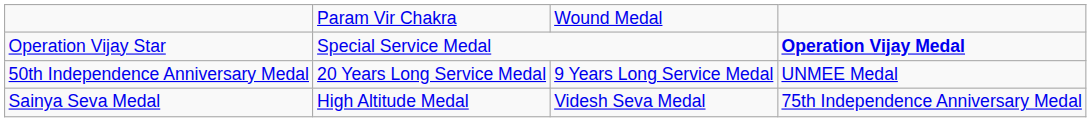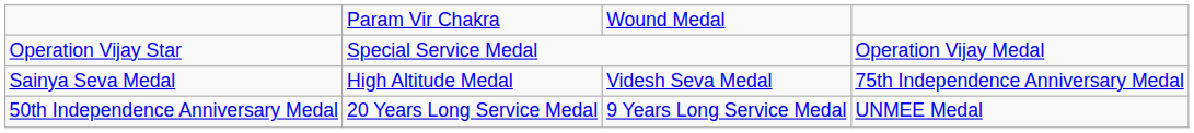 <table class="wikitable">
 <tr>
 <td></td>
 <td><a href='#'>Param Vir Chakra</a></td>
 <td><a href='#'>Wound Medal</a></td>
 <td></td>
 </tr>
 <tr>
 <td><a href='#'>Operation Vijay Star</a></td>
 <td colspan="2"><a href='#'>Special Service Medal</a></td>
-<td><strong><a href='#'>Operation Vijay Medal</a></strong></td>
+<td><a href='#'>Operation Vijay Medal</a></td>
+</tr>
+<tr>
+<td><a href='#'>Sainya Seva Medal</a></td>
+<td><a href='#'>High Altitude Medal</a></td>
+<td><a href='#'>Videsh Seva Medal</a></td>
+<td><a href='#'>75th Independence Anniversary Medal</a></td>
 </tr>
 <tr>
 <td><a href='#'>50th Independence Anniversary Medal</a></td>
 <td><a href='#'>20 Years Long Service Medal</a></td>
 <td><a href='#'>9 Years Long Service Medal</a></td>
 <td><a href='#'>UNMEE Medal</a></td>
 </tr>
-<tr>
-<td><a href='#'>Sainya Seva Medal</a></td>
-<td><a href='#'>High Altitude Medal</a></td>
-<td><a href='#'>Videsh Seva Medal</a></td>
-<td><a href='#'>75th Independence Anniversary Medal</a></td>
-</tr>
 </table>
